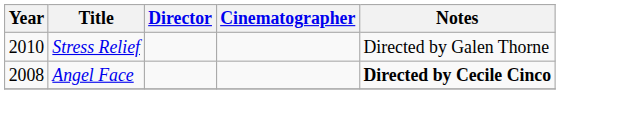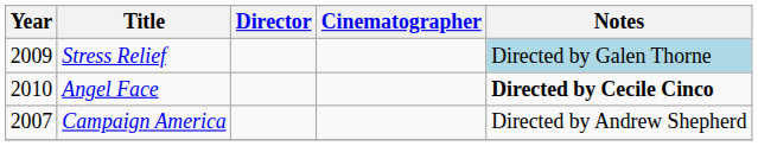 <table class="wikitable">
 <tr>
 <th>Year</th>
 <th>Title</th>
 <th><a href='#'>Director</a></th>
 <th><a href='#'>Cinematographer</a></th>
 <th>Notes</th>
 </tr>
 <tr>
-<td>2010</td>
+<td>2009</td>
 <td><em><a href='#'>Stress Relief</a></em></td>
 <td></td>
 <td></td>
-<td>Directed by Galen Thorne</td>
+<td style="background: lightblue;">Directed by Galen Thorne</td>
 </tr>
 <tr>
-<td>2008</td>
+<td>2010</td>
 <td><em><a href='#'>Angel Face</a></em></td>
 <td></td>
 <td></td>
 <td><strong>Directed by Cecile Cinco</strong></td>
 </tr>
 <tr>
+<td>2007</td>
+<td><em><a href='#'>Campaign America</a></em></td>
+<td></td>
+<td></td>
+<td>Directed by Andrew Shepherd</td>
+</tr>
+<tr>
 </tr>
 </table>
